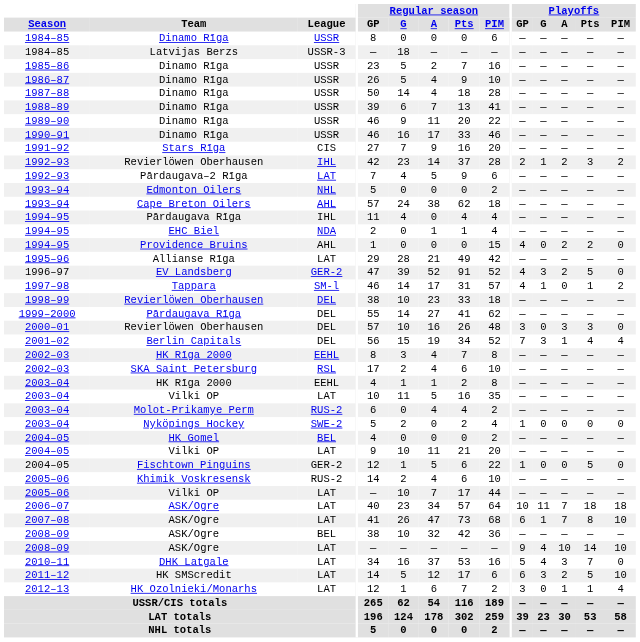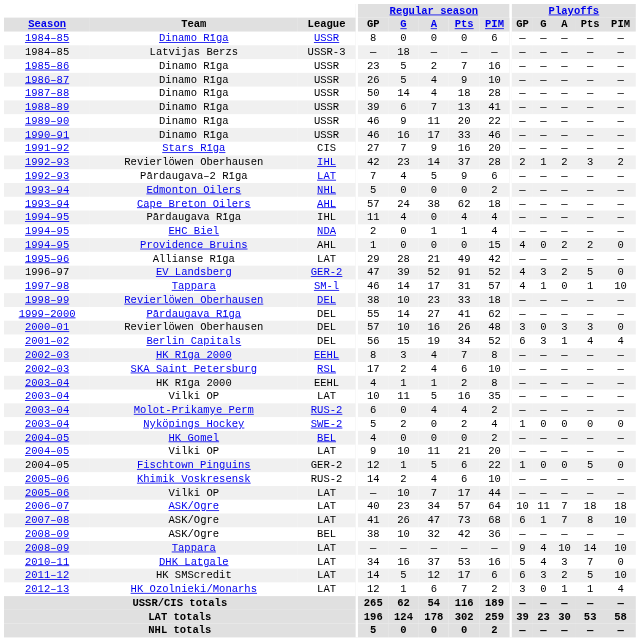 <table border="0" cellpadding="1" cellspacing="0" style="text-align:center; width:60em">
 <tr bgcolor="#e0e0e0">
 <th colspan="3" bgcolor="#ffffff"></th>
 <th rowspan="100" bgcolor="#ffffff"></th>
 <th colspan="5"><a href='#'>Regular season</a></th>
 <th rowspan="100" bgcolor="#ffffff"></th>
 <th colspan="5"><a href='#'>Playoffs</a></th>
 </tr>
 <tr bgcolor="#e0e0e0">
 <th><a href='#'>Season</a></th>
 <th>Team</th>
 <th>League</th>
 <th>GP</th>
 <th><a href='#'>G</a></th>
 <th><a href='#'>A</a></th>
 <th><a href='#'>Pts</a></th>
 <th><a href='#'>PIM</a></th>
 <th>GP</th>
 <th>G</th>
 <th>A</th>
 <th>Pts</th>
 <th>PIM</th>
 </tr>
 <tr>
 <td><a href='#'>1984–85</a></td>
 <td><a href='#'>Dinamo Rīga</a></td>
 <td><a href='#'>USSR</a></td>
 <td>8</td>
 <td>0</td>
 <td>0</td>
 <td>0</td>
 <td>6</td>
 <td>—</td>
 <td>—</td>
 <td>—</td>
 <td>—</td>
 <td>—</td>
 </tr>
 <tr bgcolor="#f0f0f0">
 <td>1984–85</td>
 <td>Latvijas Berzs</td>
 <td>USSR-3</td>
 <td>—</td>
 <td>18</td>
 <td>—</td>
 <td>—</td>
 <td>—</td>
 <td>—</td>
 <td>—</td>
 <td>—</td>
 <td>—</td>
 <td>—</td>
 </tr>
 <tr>
 <td><a href='#'>1985–86</a></td>
 <td>Dinamo Rīga</td>
 <td>USSR</td>
 <td>23</td>
 <td>5</td>
 <td>2</td>
 <td>7</td>
 <td>16</td>
 <td>—</td>
 <td>—</td>
 <td>—</td>
 <td>—</td>
 <td>—</td>
 </tr>
 <tr bgcolor="#f0f0f0">
 <td><a href='#'>1986–87</a></td>
 <td>Dinamo Rīga</td>
 <td>USSR</td>
 <td>26</td>
 <td>5</td>
 <td>4</td>
 <td>9</td>
 <td>10</td>
 <td>—</td>
 <td>—</td>
 <td>—</td>
 <td>—</td>
 <td>—</td>
 </tr>
 <tr>
 <td><a href='#'>1987–88</a></td>
 <td>Dinamo Rīga</td>
 <td>USSR</td>
 <td>50</td>
 <td>14</td>
 <td>4</td>
 <td>18</td>
 <td>28</td>
 <td>—</td>
 <td>—</td>
 <td>—</td>
 <td>—</td>
 <td>—</td>
 </tr>
 <tr bgcolor="#f0f0f0">
 <td><a href='#'>1988–89</a></td>
 <td>Dinamo Rīga</td>
 <td>USSR</td>
 <td>39</td>
 <td>6</td>
 <td>7</td>
 <td>13</td>
 <td>41</td>
 <td>—</td>
 <td>—</td>
 <td>—</td>
 <td>—</td>
 <td>—</td>
 </tr>
 <tr>
 <td><a href='#'>1989–90</a></td>
 <td>Dinamo Rīga</td>
 <td>USSR</td>
 <td>46</td>
 <td>9</td>
 <td>11</td>
 <td>20</td>
 <td>22</td>
 <td>—</td>
 <td>—</td>
 <td>—</td>
 <td>—</td>
 <td>—</td>
 </tr>
 <tr bgcolor="#f0f0f0">
 <td><a href='#'>1990–91</a></td>
 <td>Dinamo Rīga</td>
 <td>USSR</td>
 <td>46</td>
 <td>16</td>
 <td>17</td>
 <td>33</td>
 <td>46</td>
 <td>—</td>
 <td>—</td>
 <td>—</td>
 <td>—</td>
 <td>—</td>
 </tr>
 <tr>
 <td><a href='#'>1991–92</a></td>
 <td><a href='#'>Stars Rīga</a></td>
 <td>CIS</td>
 <td>27</td>
 <td>7</td>
 <td>9</td>
 <td>16</td>
 <td>20</td>
 <td>—</td>
 <td>—</td>
 <td>—</td>
 <td>—</td>
 <td>—</td>
 </tr>
 <tr bgcolor="#f0f0f0">
 <td><a href='#'>1992–93</a></td>
 <td>Revierlöwen Oberhausen</td>
 <td><a href='#'>IHL</a></td>
 <td>42</td>
 <td>23</td>
 <td>14</td>
 <td>37</td>
 <td>28</td>
 <td>2</td>
 <td>1</td>
 <td>2</td>
 <td>3</td>
 <td>2</td>
 </tr>
 <tr>
 <td><a href='#'>1992–93</a></td>
 <td>Pārdaugava–2 Rīga</td>
 <td><a href='#'>LAT</a></td>
 <td>7</td>
 <td>4</td>
 <td>5</td>
 <td>9</td>
 <td>6</td>
 <td>—</td>
 <td>—</td>
 <td>—</td>
 <td>—</td>
 <td>—</td>
 </tr>
 <tr bgcolor="#f0f0f0">
 <td><a href='#'>1993–94</a></td>
 <td><a href='#'>Edmonton Oilers</a></td>
 <td><a href='#'>NHL</a></td>
 <td>5</td>
 <td>0</td>
 <td>0</td>
 <td>0</td>
 <td>2</td>
 <td>—</td>
 <td>—</td>
 <td>—</td>
 <td>—</td>
 <td>—</td>
 </tr>
 <tr>
 <td><a href='#'>1993–94</a></td>
 <td><a href='#'>Cape Breton Oilers</a></td>
 <td><a href='#'>AHL</a></td>
 <td>57</td>
 <td>24</td>
 <td>38</td>
 <td>62</td>
 <td>18</td>
 <td>—</td>
 <td>—</td>
 <td>—</td>
 <td>—</td>
 <td>—</td>
 </tr>
 <tr bgcolor="#f0f0f0">
 <td><a href='#'>1994–95</a></td>
 <td>Pārdaugava Rīga</td>
 <td>IHL</td>
 <td>11</td>
 <td>4</td>
 <td>0</td>
 <td>4</td>
 <td>4</td>
 <td>—</td>
 <td>—</td>
 <td>—</td>
 <td>—</td>
 <td>—</td>
 </tr>
 <tr>
 <td><a href='#'>1994–95</a></td>
 <td><a href='#'>EHC Biel</a></td>
 <td><a href='#'>NDA</a></td>
 <td>2</td>
 <td>0</td>
 <td>1</td>
 <td>1</td>
 <td>4</td>
 <td>—</td>
 <td>—</td>
 <td>—</td>
 <td>—</td>
 <td>—</td>
 </tr>
 <tr bgcolor="#f0f0f0">
 <td><a href='#'>1994–95</a></td>
 <td><a href='#'>Providence Bruins</a></td>
 <td>AHL</td>
 <td>1</td>
 <td>0</td>
 <td>0</td>
 <td>0</td>
 <td>15</td>
 <td>4</td>
 <td>0</td>
 <td>2</td>
 <td>2</td>
 <td>0</td>
 </tr>
 <tr>
 <td><a href='#'>1995–96</a></td>
 <td>Allianse Rīga</td>
 <td>LAT</td>
 <td>29</td>
 <td>28</td>
 <td>21</td>
 <td>49</td>
 <td>42</td>
 <td>—</td>
 <td>—</td>
 <td>—</td>
 <td>—</td>
 <td>—</td>
 </tr>
 <tr bgcolor="#f0f0f0">
 <td>1996–97</td>
 <td><a href='#'>EV Landsberg</a></td>
 <td><a href='#'>GER-2</a></td>
 <td>47</td>
 <td>39</td>
 <td>52</td>
 <td>91</td>
 <td>52</td>
 <td>4</td>
 <td>3</td>
 <td>2</td>
 <td>5</td>
 <td>0</td>
 </tr>
 <tr>
 <td><a href='#'>1997–98</a></td>
 <td><a href='#'>Tappara</a></td>
 <td><a href='#'>SM-l</a></td>
 <td>46</td>
 <td>14</td>
 <td>17</td>
 <td>31</td>
 <td>57</td>
 <td>4</td>
 <td>1</td>
 <td>0</td>
 <td>1</td>
-<td>2</td>
+<td>10</td>
 </tr>
 <tr bgcolor="#f0f0f0">
 <td><a href='#'>1998–99</a></td>
 <td><a href='#'>Revierlöwen Oberhausen</a></td>
 <td><a href='#'>DEL</a></td>
 <td>38</td>
 <td>10</td>
 <td>23</td>
 <td>33</td>
 <td>18</td>
 <td>—</td>
 <td>—</td>
 <td>—</td>
 <td>—</td>
 <td>—</td>
 </tr>
 <tr>
 <td><a href='#'>1999–2000</a></td>
 <td><a href='#'>Pārdaugava Rīga</a></td>
 <td>DEL</td>
 <td>55</td>
 <td>14</td>
 <td>27</td>
 <td>41</td>
 <td>62</td>
 <td>—</td>
 <td>—</td>
 <td>—</td>
 <td>—</td>
 <td>—</td>
 </tr>
 <tr bgcolor="#f0f0f0">
 <td><a href='#'>2000–01</a></td>
 <td>Revierlöwen Oberhausen</td>
 <td>DEL</td>
 <td>57</td>
 <td>10</td>
 <td>16</td>
 <td>26</td>
 <td>48</td>
 <td>3</td>
 <td>0</td>
 <td>3</td>
 <td>3</td>
 <td>0</td>
 </tr>
 <tr>
 <td><a href='#'>2001–02</a></td>
 <td><a href='#'>Berlin Capitals</a></td>
 <td>DEL</td>
 <td>56</td>
 <td>15</td>
 <td>19</td>
 <td>34</td>
 <td>52</td>
-<td>7</td>
+<td>6</td>
 <td>3</td>
 <td>1</td>
 <td>4</td>
 <td>4</td>
 </tr>
 <tr bgcolor="#f0f0f0">
 <td><a href='#'>2002–03</a></td>
 <td><a href='#'>HK Rīga 2000</a></td>
 <td><a href='#'>EEHL</a></td>
 <td>8</td>
 <td>3</td>
 <td>4</td>
 <td>7</td>
 <td>8</td>
 <td>—</td>
 <td>—</td>
 <td>—</td>
 <td>—</td>
 <td>—</td>
 </tr>
 <tr>
 <td><a href='#'>2002–03</a></td>
 <td><a href='#'>SKA Saint Petersburg</a></td>
 <td><a href='#'>RSL</a></td>
 <td>17</td>
 <td>2</td>
 <td>4</td>
 <td>6</td>
 <td>10</td>
 <td>—</td>
 <td>—</td>
 <td>—</td>
 <td>—</td>
 <td>—</td>
 </tr>
 <tr bgcolor="#f0f0f0">
 <td><a href='#'>2003–04</a></td>
 <td>HK Rīga 2000</td>
 <td>EEHL</td>
 <td>4</td>
 <td>1</td>
 <td>1</td>
 <td>2</td>
 <td>8</td>
 <td>—</td>
 <td>—</td>
 <td>—</td>
 <td>—</td>
 <td>—</td>
 </tr>
 <tr>
 <td><a href='#'>2003–04</a></td>
 <td>Vilki OP</td>
 <td>LAT</td>
 <td>10</td>
 <td>11</td>
 <td>5</td>
 <td>16</td>
 <td>35</td>
 <td>—</td>
 <td>—</td>
 <td>—</td>
 <td>—</td>
 <td>—</td>
 </tr>
 <tr bgcolor="#f0f0f0">
 <td><a href='#'>2003–04</a></td>
 <td><a href='#'>Molot-Prikamye Perm</a></td>
 <td><a href='#'>RUS-2</a></td>
 <td>6</td>
 <td>0</td>
 <td>4</td>
 <td>4</td>
 <td>2</td>
 <td>—</td>
 <td>—</td>
 <td>—</td>
 <td>—</td>
 <td>—</td>
 </tr>
 <tr>
 <td><a href='#'>2003–04</a></td>
 <td><a href='#'>Nyköpings Hockey</a></td>
 <td><a href='#'>SWE-2</a></td>
 <td>5</td>
 <td>2</td>
 <td>0</td>
 <td>2</td>
 <td>4</td>
 <td>1</td>
 <td>0</td>
 <td>0</td>
 <td>0</td>
 <td>0</td>
 </tr>
 <tr bgcolor="#f0f0f0">
 <td><a href='#'>2004–05</a></td>
 <td><a href='#'>HK Gomel</a></td>
 <td><a href='#'>BEL</a></td>
 <td>4</td>
 <td>0</td>
 <td>0</td>
 <td>0</td>
 <td>2</td>
 <td>—</td>
 <td>—</td>
 <td>—</td>
 <td>—</td>
 <td>—</td>
 </tr>
 <tr>
 <td><a href='#'>2004–05</a></td>
 <td>Vilki OP</td>
 <td>LAT</td>
 <td>9</td>
 <td>10</td>
 <td>11</td>
 <td>21</td>
 <td>20</td>
 <td>—</td>
 <td>—</td>
 <td>—</td>
 <td>—</td>
 <td>—</td>
 </tr>
 <tr bgcolor="#f0f0f0">
 <td>2004–05</td>
 <td><a href='#'>Fischtown Pinguins</a></td>
 <td>GER-2</td>
 <td>12</td>
 <td>1</td>
 <td>5</td>
 <td>6</td>
 <td>22</td>
 <td>1</td>
 <td>0</td>
 <td>0</td>
 <td>5</td>
 <td>0</td>
 </tr>
 <tr>
 <td><a href='#'>2005–06</a></td>
 <td><a href='#'>Khimik Voskresensk</a></td>
 <td>RUS-2</td>
 <td>14</td>
 <td>2</td>
 <td>4</td>
 <td>6</td>
 <td>10</td>
 <td>—</td>
 <td>—</td>
 <td>—</td>
 <td>—</td>
 <td>—</td>
 </tr>
 <tr bgcolor="#f0f0f0">
 <td><a href='#'>2005–06</a></td>
 <td>Vilki OP</td>
 <td>LAT</td>
 <td>—</td>
 <td>10</td>
 <td>7</td>
 <td>17</td>
 <td>44</td>
 <td>—</td>
 <td>—</td>
 <td>—</td>
 <td>—</td>
 <td>—</td>
 </tr>
 <tr>
 <td><a href='#'>2006–07</a></td>
 <td><a href='#'>ASK/Ogre</a></td>
 <td>LAT</td>
 <td>40</td>
 <td>23</td>
 <td>34</td>
 <td>57</td>
 <td>64</td>
 <td>10</td>
 <td>11</td>
 <td>7</td>
 <td>18</td>
 <td>18</td>
 </tr>
 <tr bgcolor="#f0f0f0">
 <td><a href='#'>2007–08</a></td>
 <td>ASK/Ogre</td>
 <td>LAT</td>
 <td>41</td>
 <td>26</td>
 <td>47</td>
 <td>73</td>
 <td>68</td>
 <td>6</td>
 <td>1</td>
 <td>7</td>
 <td>8</td>
 <td>10</td>
 </tr>
 <tr>
 <td><a href='#'>2008–09</a></td>
 <td>ASK/Ogre</td>
 <td>BEL</td>
 <td>38</td>
 <td>10</td>
 <td>32</td>
 <td>42</td>
 <td>36</td>
 <td>—</td>
 <td>—</td>
 <td>—</td>
 <td>—</td>
 <td>—</td>
 </tr>
 <tr bgcolor="#f0f0f0">
 <td><a href='#'>2008–09</a></td>
-<td>ASK/Ogre</td>
+<td><a href='#'>Tappara</a></td>
 <td>LAT</td>
 <td>—</td>
 <td>—</td>
 <td>—</td>
 <td>—</td>
 <td>—</td>
 <td>9</td>
 <td>4</td>
 <td>10</td>
 <td>14</td>
 <td>10</td>
 </tr>
 <tr>
 <td><a href='#'>2010–11</a></td>
 <td><a href='#'>DHK Latgale</a></td>
 <td>LAT</td>
 <td>34</td>
 <td>16</td>
 <td>37</td>
 <td>53</td>
 <td>16</td>
 <td>5</td>
 <td>4</td>
 <td>3</td>
 <td>7</td>
 <td>0</td>
 </tr>
 <tr bgcolor="#f0f0f0">
 <td><a href='#'>2011–12</a></td>
 <td>HK SMScredit</td>
 <td>LAT</td>
 <td>14</td>
 <td>5</td>
 <td>12</td>
 <td>17</td>
 <td>6</td>
 <td>6</td>
 <td>3</td>
 <td>2</td>
 <td>5</td>
 <td>10</td>
 </tr>
 <tr>
 <td><a href='#'>2012–13</a></td>
 <td><a href='#'>HK Ozolnieki/Monarhs</a></td>
 <td>LAT</td>
 <td>12</td>
 <td>1</td>
 <td>6</td>
 <td>7</td>
 <td>2</td>
 <td>3</td>
 <td>0</td>
 <td>1</td>
 <td>1</td>
 <td>4</td>
 </tr>
 <tr bgcolor="#e0e0e0">
 <th colspan="3">USSR/CIS totals</th>
 <th>265</th>
 <th>62</th>
 <th>54</th>
 <th>116</th>
 <th>189</th>
 <th>—</th>
 <th>—</th>
 <th>—</th>
 <th>—</th>
 <th>—</th>
 </tr>
 <tr bgcolor="#e0e0e0">
 <th colspan="3">LAT totals</th>
 <th>196</th>
 <th>124</th>
 <th>178</th>
 <th>302</th>
 <th>259</th>
 <th>39</th>
 <th>23</th>
 <th>30</th>
 <th>53</th>
 <th>58</th>
 </tr>
 <tr bgcolor="#e0e0e0">
 <th colspan="3">NHL totals</th>
 <th>5</th>
 <th>0</th>
 <th>0</th>
 <th>0</th>
 <th>2</th>
 <th>—</th>
 <th>—</th>
 <th>—</th>
 <th>—</th>
 <th>—</th>
 </tr>
 </table>
